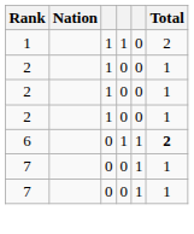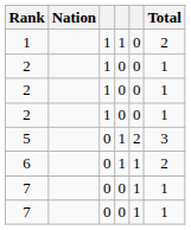 <table class="wikitable" style="text-align:center">
 <tr>
 <th>Rank</th>
 <th>Nation</th>
 <th></th>
 <th></th>
 <th></th>
 <th>Total</th>
 </tr>
 <tr>
 <td>1</td>
 <td align="left"></td>
 <td>1</td>
 <td>1</td>
 <td>0</td>
 <td>2</td>
 </tr>
 <tr>
 <td>2</td>
 <td align="left"></td>
 <td>1</td>
 <td>0</td>
 <td>0</td>
 <td>1</td>
 </tr>
 <tr>
 <td>2</td>
 <td align="left"></td>
 <td>1</td>
 <td>0</td>
 <td>0</td>
 <td>1</td>
 </tr>
 <tr>
 <td>2</td>
 <td align="left"></td>
 <td>1</td>
 <td>0</td>
 <td>0</td>
 <td>1</td>
 </tr>
 <tr>
+<td>5</td>
+<td align="left"></td>
+<td>0</td>
+<td>1</td>
+<td>2</td>
+<td>3</td>
+</tr>
+<tr>
 <td>6</td>
 <td align="left"></td>
 <td>0</td>
 <td>1</td>
 <td>1</td>
-<td><strong>2</strong></td>
+<td>2</td>
 </tr>
 <tr>
 <td>7</td>
 <td align="left"></td>
 <td>0</td>
 <td>0</td>
 <td>1</td>
 <td>1</td>
 </tr>
 <tr>
 <td>7</td>
 <td align="left"></td>
 <td>0</td>
 <td>0</td>
 <td>1</td>
 <td>1</td>
 </tr>
 </table>
